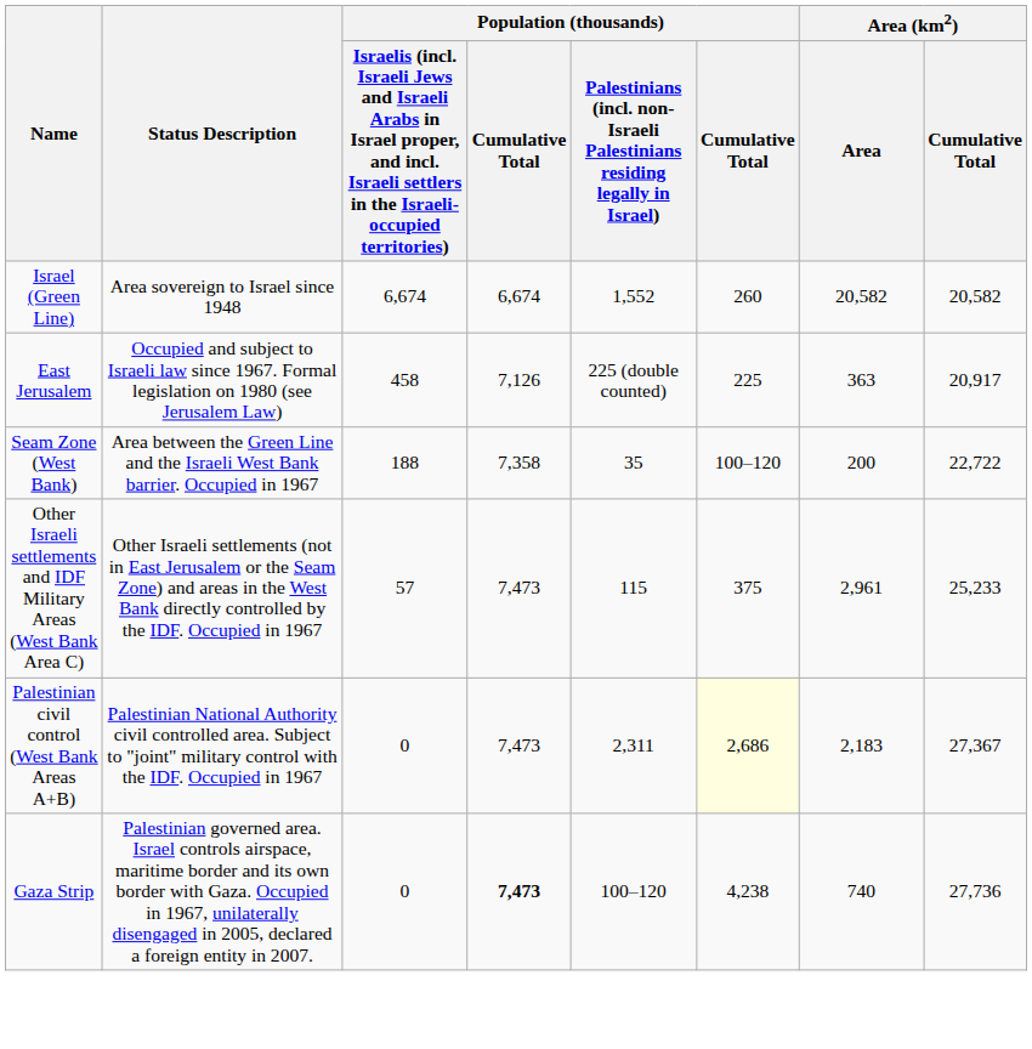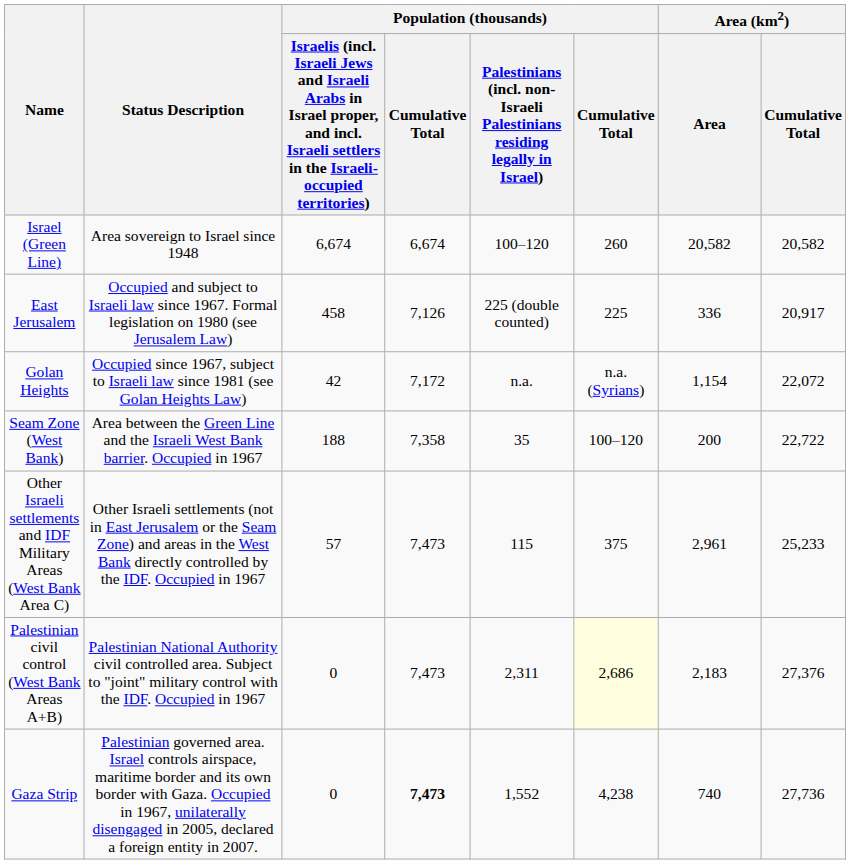 <table class="wikitable" style="text-align: center;">
 <tr>
 <th rowspan="2" scope="col" style="width: 75px;">Name</th>
 <th rowspan="2" scope="col" style="width: 200px;">Status Description</th>
 <th colspan="4" style="width: 300px;">Population (thousands)</th>
 <th colspan="2" style="width: 100px;">Area (km<sup>2</sup>)</th>
 </tr>
 <tr>
 <th scope="col" style="width: 100px;"><a href='#'>Israelis</a> (incl. <a href='#'>Israeli Jews</a> and <a href='#'>Israeli Arabs</a> in Israel proper, and incl. <a href='#'>Israeli settlers</a> in the <a href='#'>Israeli-occupied territories</a>)</th>
 <th scope="col" style="width: 50px;">Cumulative Total</th>
 <th scope="col" style="width: 100px;"><a href='#'>Palestinians</a> (incl. non-Israeli <a href='#'>Palestinians residing legally in Israel</a>)</th>
 <th scope="col" style="width: 50px;">Cumulative Total</th>
 <th scope="col" style="width: 100px;">Area</th>
 <th scope="col" style="width: 50px;">Cumulative Total</th>
 </tr>
 <tr>
 <td><a href='#'>Israel (Green Line)</a></td>
 <td>Area sovereign to Israel since 1948</td>
 <td>6,674</td>
 <td>6,674</td>
-<td>1,552</td>
+<td>100–120</td>
 <td>260</td>
 <td>20,582</td>
 <td>20,582</td>
 </tr>
 <tr>
 <td><a href='#'>East Jerusalem</a></td>
 <td><a href='#'>Occupied</a> and subject to <a href='#'>Israeli law</a> since 1967. Formal legislation on 1980 (see <a href='#'>Jerusalem Law</a>)</td>
 <td>458</td>
 <td>7,126</td>
 <td>225 (double counted)</td>
 <td>225</td>
-<td>363</td>
+<td>336</td>
 <td>20,917</td>
+</tr>
+<tr>
+<td><a href='#'>Golan Heights</a></td>
+<td><a href='#'>Occupied</a> since 1967, subject to <a href='#'>Israeli law</a> since 1981 (see <a href='#'>Golan Heights Law</a>)</td>
+<td>42</td>
+<td>7,172</td>
+<td>n.a.</td>
+<td>n.a. (<a href='#'>Syrians</a>)</td>
+<td>1,154</td>
+<td>22,072</td>
 </tr>
 <tr>
 <td><a href='#'>Seam Zone</a> (<a href='#'>West Bank</a>)</td>
 <td>Area between the <a href='#'>Green Line</a> and the <a href='#'>Israeli West Bank barrier</a>. <a href='#'>Occupied</a> in 1967</td>
 <td>188</td>
 <td>7,358</td>
 <td>35</td>
 <td>100–120</td>
 <td>200</td>
 <td>22,722</td>
 </tr>
 <tr>
 <td>Other <a href='#'>Israeli settlements</a> and <a href='#'>IDF</a> Military Areas (<a href='#'>West Bank</a> Area C)</td>
 <td>Other Israeli settlements (not in <a href='#'>East Jerusalem</a> or the <a href='#'>Seam Zone</a>) and areas in the <a href='#'>West Bank</a> directly controlled by the <a href='#'>IDF</a>. <a href='#'>Occupied</a> in 1967</td>
 <td>57</td>
 <td>7,473</td>
 <td>115</td>
 <td>375</td>
 <td>2,961</td>
 <td>25,233</td>
 </tr>
 <tr>
 <td><a href='#'>Palestinian</a> civil control (<a href='#'>West Bank</a> Areas A+B)</td>
 <td><a href='#'>Palestinian National Authority</a> civil controlled area. Subject to "joint" military control with the <a href='#'>IDF</a>. <a href='#'>Occupied</a> in 1967</td>
 <td>0</td>
 <td>7,473</td>
 <td>2,311</td>
 <td style="background: lightyellow;">2,686</td>
 <td>2,183</td>
-<td>27,367</td>
+<td>27,376</td>
 </tr>
 <tr>
 <td><a href='#'>Gaza Strip</a></td>
 <td><a href='#'>Palestinian</a> governed area. <a href='#'>Israel</a> controls airspace, maritime border and its own border with Gaza. <a href='#'>Occupied</a> in 1967, <a href='#'>unilaterally disengaged</a> in 2005, declared a foreign entity in 2007.</td>
 <td>0</td>
 <td><strong>7,473</strong></td>
-<td>100–120</td>
+<td>1,552</td>
 <td>4,238</td>
 <td>740</td>
 <td>27,736</td>
 </tr>
 </table>
